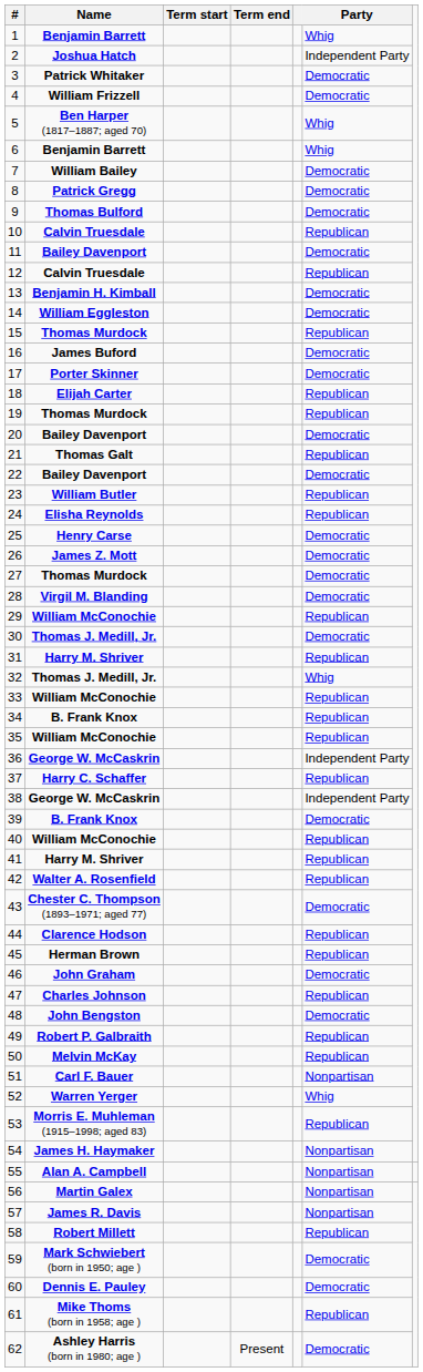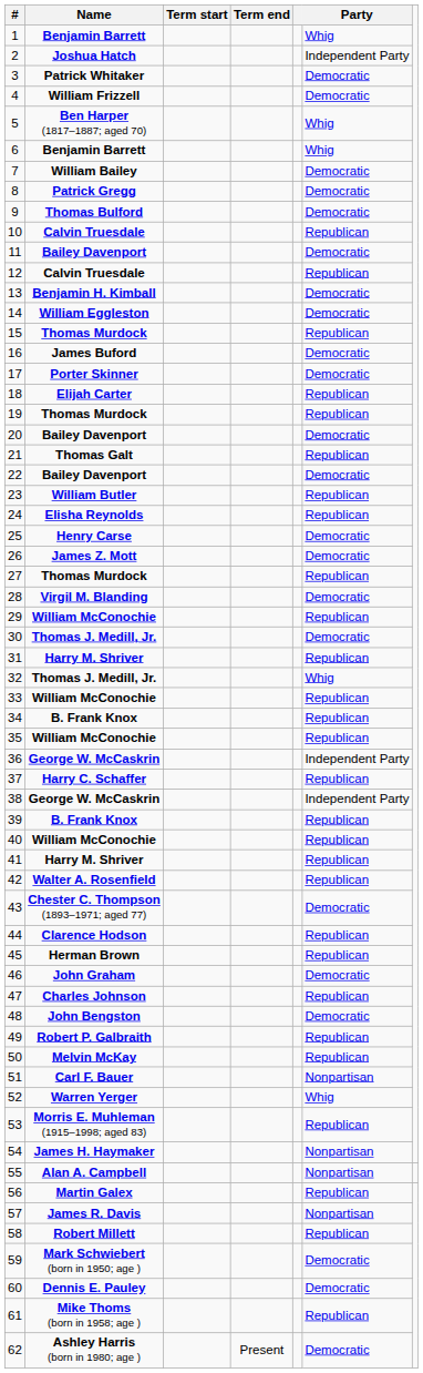 <table class="wikitable sortable">
 <tr>
 <th align=center>#</th>
 <th>Name</th>
 <th>Term start</th>
 <th>Term end</th>
 <th class=unsortable> </th>
 <th style="border-left-style:hidden; padding:0.1em 0;">Party</th>
 </tr>
 <tr>
 <td align=center>1</td>
 <td align=center><strong><a href='#'>Benjamin Barrett</a></strong></td>
 <td align=center></td>
 <td align=center></td>
 <td bgcolor=></td>
 <td><a href='#'>Whig</a></td>
 </tr>
 <tr>
 <td align=center>2</td>
 <td align=center><strong><a href='#'>Joshua Hatch</a></strong></td>
 <td align=center></td>
 <td align=center></td>
 <td bgcolor=></td>
 <td>Independent Party</td>
 </tr>
 <tr>
 <td align=center>3</td>
 <td align=center><strong>Patrick Whitaker</strong></td>
 <td align=center></td>
 <td align=center></td>
 <td bgcolor=></td>
 <td><a href='#'>Democratic</a></td>
 </tr>
 <tr>
 <td align=center>4</td>
 <td align=center><strong>William Frizzell</strong></td>
 <td align=center></td>
 <td align=center></td>
 <td bgcolor=></td>
 <td><a href='#'>Democratic</a></td>
 </tr>
 <tr>
 <td align=center>5</td>
 <td align=center><strong><a href='#'>Ben Harper</a></strong><br><small>(1817–1887; aged 70)</small></td>
 <td align=center></td>
 <td align=center></td>
 <td bgcolor=></td>
 <td><a href='#'>Whig</a></td>
 </tr>
 <tr>
 <td align=center>6</td>
 <td align=center><strong>Benjamin Barrett</strong></td>
 <td align=center></td>
 <td align=center></td>
 <td bgcolor=></td>
 <td><a href='#'>Whig</a></td>
 </tr>
 <tr>
 <td align=center>7</td>
 <td align=center><strong>William Bailey</strong></td>
 <td align=center></td>
 <td align=center></td>
 <td bgcolor=></td>
 <td><a href='#'>Democratic</a></td>
 </tr>
 <tr>
 <td align=center>8</td>
 <td align=center><strong><a href='#'>Patrick Gregg</a></strong></td>
 <td align=center></td>
 <td align=center></td>
 <td bgcolor=></td>
 <td><a href='#'>Democratic</a></td>
 </tr>
 <tr>
 <td align=center>9</td>
 <td align=center><strong><a href='#'>Thomas Bulford</a></strong></td>
 <td align=center></td>
 <td align=center></td>
 <td bgcolor=></td>
 <td><a href='#'>Democratic</a></td>
 </tr>
 <tr>
 <td align=center>10</td>
 <td align=center><strong><a href='#'>Calvin Truesdale</a></strong></td>
 <td align=center></td>
 <td align=center></td>
 <td bgcolor=></td>
 <td><a href='#'>Republican</a></td>
 </tr>
 <tr>
 <td align=center>11</td>
 <td align=center><strong><a href='#'>Bailey Davenport</a></strong></td>
 <td align=center></td>
 <td align=center></td>
 <td bgcolor=></td>
 <td><a href='#'>Democratic</a></td>
 </tr>
 <tr>
 <td align=center>12</td>
 <td align=center><strong>Calvin Truesdale</strong></td>
 <td align=center></td>
 <td align=center></td>
 <td bgcolor=></td>
 <td><a href='#'>Republican</a></td>
 </tr>
 <tr>
 <td align=center>13</td>
 <td align=center><strong><a href='#'>Benjamin H. Kimball</a></strong></td>
 <td align=center></td>
 <td align=center></td>
 <td bgcolor=></td>
 <td><a href='#'>Democratic</a></td>
 </tr>
 <tr>
 <td align=center>14</td>
 <td align=center><strong><a href='#'>William Eggleston</a></strong></td>
 <td align=center></td>
 <td align=center></td>
 <td bgcolor=></td>
 <td><a href='#'>Democratic</a></td>
 </tr>
 <tr>
 <td align=center>15</td>
 <td align=center><strong><a href='#'>Thomas Murdock</a></strong></td>
 <td align=center></td>
 <td align=center></td>
 <td bgcolor=></td>
 <td><a href='#'>Republican</a></td>
 </tr>
 <tr>
 <td align=center>16</td>
 <td align=center><strong>James Buford</strong></td>
 <td align=center></td>
 <td align=center></td>
 <td bgcolor=></td>
 <td><a href='#'>Democratic</a></td>
 </tr>
 <tr>
 <td align=center>17</td>
 <td align=center><strong><a href='#'>Porter Skinner</a></strong></td>
 <td align=center></td>
 <td align=center></td>
 <td bgcolor=></td>
 <td><a href='#'>Democratic</a></td>
 </tr>
 <tr>
 <td align=center>18</td>
 <td align=center><strong><a href='#'>Elijah Carter</a></strong></td>
 <td align=center></td>
 <td align=center></td>
 <td bgcolor=></td>
 <td><a href='#'>Republican</a></td>
 </tr>
 <tr>
 <td align=center>19</td>
 <td align=center><strong>Thomas Murdock</strong></td>
 <td align=center></td>
 <td align=center></td>
 <td bgcolor=></td>
 <td><a href='#'>Republican</a></td>
 </tr>
 <tr>
 <td align=center>20</td>
 <td align=center><strong>Bailey Davenport</strong></td>
 <td align=center></td>
 <td align=center></td>
 <td bgcolor=></td>
 <td><a href='#'>Democratic</a></td>
 </tr>
 <tr>
 <td align=center>21</td>
 <td align=center><strong>Thomas Galt</strong></td>
 <td align=center></td>
 <td align=center></td>
 <td bgcolor=></td>
 <td><a href='#'>Republican</a></td>
 </tr>
 <tr>
 <td align=center>22</td>
 <td align=center><strong>Bailey Davenport</strong></td>
 <td align=center></td>
 <td align=center></td>
 <td bgcolor=></td>
 <td><a href='#'>Democratic</a></td>
 </tr>
 <tr>
 <td align=center>23</td>
 <td align=center><strong><a href='#'>William Butler</a></strong></td>
 <td align=center></td>
 <td align=center></td>
 <td bgcolor=></td>
 <td><a href='#'>Republican</a></td>
 </tr>
 <tr>
 <td align=center>24</td>
 <td align=center><strong><a href='#'>Elisha Reynolds</a></strong></td>
 <td align=center></td>
 <td align=center></td>
 <td bgcolor=></td>
 <td><a href='#'>Republican</a></td>
 </tr>
 <tr>
 <td align=center>25</td>
 <td align=center><strong><a href='#'>Henry Carse</a></strong></td>
 <td align=center></td>
 <td align=center></td>
 <td bgcolor=></td>
 <td><a href='#'>Democratic</a></td>
 </tr>
 <tr>
 <td align=center>26</td>
 <td align=center><strong><a href='#'>James Z. Mott</a></strong></td>
 <td align=center></td>
 <td align=center></td>
 <td bgcolor=></td>
 <td><a href='#'>Democratic</a></td>
 </tr>
 <tr>
 <td align=center>27</td>
 <td align=center><strong>Thomas Murdock</strong></td>
 <td align=center></td>
 <td align=center></td>
 <td bgcolor=></td>
-<td><a href='#'>Democratic</a></td>
+<td><a href='#'>Republican</a></td>
 </tr>
 <tr>
 <td align=center>28</td>
 <td align=center><strong><a href='#'>Virgil M. Blanding</a></strong></td>
 <td align=center></td>
 <td align=center></td>
 <td bgcolor=></td>
 <td><a href='#'>Democratic</a></td>
 </tr>
 <tr>
 <td align=center>29</td>
 <td align=center><strong><a href='#'>William McConochie</a></strong></td>
 <td align=center></td>
 <td align=center></td>
 <td bgcolor=></td>
 <td><a href='#'>Republican</a></td>
 </tr>
 <tr>
 <td align=center>30</td>
 <td align=center><strong><a href='#'>Thomas J. Medill, Jr.</a></strong></td>
 <td align=center></td>
 <td align=center></td>
 <td bgcolor=></td>
 <td><a href='#'>Democratic</a></td>
 </tr>
 <tr>
 <td align=center>31</td>
 <td align=center><strong><a href='#'>Harry M. Shriver</a></strong></td>
 <td align=center></td>
 <td align=center></td>
 <td bgcolor=></td>
 <td><a href='#'>Republican</a></td>
 </tr>
 <tr>
 <td align=center>32</td>
 <td align=center><strong>Thomas J. Medill, Jr.</strong></td>
 <td align=center></td>
 <td align=center></td>
 <td bgcolor=></td>
 <td><a href='#'>Whig</a></td>
 </tr>
 <tr>
 <td align=center>33</td>
 <td align=center><strong>William McConochie</strong></td>
 <td align=center></td>
 <td align=center></td>
 <td bgcolor=></td>
 <td><a href='#'>Republican</a></td>
 </tr>
 <tr>
 <td align=center>34</td>
 <td align=center><strong>B. Frank Knox</strong></td>
 <td align=center></td>
 <td align=center></td>
 <td bgcolor=></td>
 <td><a href='#'>Republican</a></td>
 </tr>
 <tr>
 <td align=center>35</td>
 <td align=center><strong>William McConochie</strong></td>
 <td align=center></td>
 <td align=center></td>
 <td bgcolor=></td>
 <td><a href='#'>Republican</a></td>
 </tr>
 <tr>
 <td align=center>36</td>
 <td align=center><strong><a href='#'>George W. McCaskrin</a></strong></td>
 <td align=center></td>
 <td align=center></td>
 <td bgcolor=></td>
 <td>Independent Party</td>
 </tr>
 <tr>
 <td align=center>37</td>
 <td align=center><strong><a href='#'>Harry C. Schaffer</a></strong></td>
 <td align=center></td>
 <td align=center></td>
 <td bgcolor=></td>
 <td><a href='#'>Republican</a></td>
 </tr>
 <tr>
 <td align=center>38</td>
 <td align=center><strong>George W. McCaskrin</strong></td>
 <td align=center></td>
 <td align=center></td>
 <td bgcolor=></td>
 <td>Independent Party</td>
 </tr>
 <tr>
 <td align=center>39</td>
 <td align=center><strong><a href='#'>B. Frank Knox</a></strong></td>
 <td align=center></td>
 <td align=center></td>
 <td bgcolor=></td>
-<td><a href='#'>Democratic</a></td>
+<td><a href='#'>Republican</a></td>
 </tr>
 <tr>
 <td align=center>40</td>
 <td align=center><strong>William McConochie</strong></td>
 <td align=center></td>
 <td align=center></td>
 <td bgcolor=></td>
 <td><a href='#'>Republican</a></td>
 </tr>
 <tr>
 <td align=center>41</td>
 <td align=center><strong>Harry M. Shriver</strong></td>
 <td align=center></td>
 <td align=center></td>
 <td bgcolor=></td>
 <td><a href='#'>Republican</a></td>
 </tr>
 <tr>
 <td align=center>42</td>
 <td align=center><strong><a href='#'>Walter A. Rosenfield</a></strong></td>
 <td align=center></td>
 <td align=center></td>
 <td bgcolor=></td>
 <td><a href='#'>Republican</a></td>
 </tr>
 <tr>
 <td align=center>43</td>
 <td align=center><strong><a href='#'>Chester C. Thompson</a></strong><br><small>(1893–1971; aged 77)</small></td>
 <td align=center></td>
 <td align=center></td>
 <td bgcolor=></td>
 <td><a href='#'>Democratic</a></td>
 </tr>
 <tr>
 <td align=center>44</td>
 <td align=center><strong><a href='#'>Clarence Hodson</a></strong></td>
 <td align=center></td>
 <td align=center></td>
 <td bgcolor=></td>
 <td><a href='#'>Republican</a></td>
 </tr>
 <tr>
 <td align=center>45</td>
 <td align=center><strong>Herman Brown</strong></td>
 <td align=center></td>
 <td align=center></td>
 <td bgcolor=></td>
 <td><a href='#'>Republican</a></td>
 </tr>
 <tr>
 <td align=center>46</td>
 <td align=center><strong><a href='#'>John Graham</a></strong></td>
 <td align=center></td>
 <td align=center></td>
 <td bgcolor=></td>
 <td><a href='#'>Democratic</a></td>
 </tr>
 <tr>
 <td align=center>47</td>
 <td align=center><strong><a href='#'>Charles Johnson</a></strong></td>
 <td align=center></td>
 <td align=center></td>
 <td bgcolor=></td>
 <td><a href='#'>Republican</a></td>
 </tr>
 <tr>
 <td align=center>48</td>
 <td align=center><strong><a href='#'>John Bengston</a></strong></td>
 <td align=center></td>
 <td align=center></td>
 <td bgcolor=></td>
 <td><a href='#'>Democratic</a></td>
 </tr>
 <tr>
 <td align=center>49</td>
 <td align=center><strong><a href='#'>Robert P. Galbraith</a></strong></td>
 <td align=center></td>
 <td align=center></td>
 <td bgcolor=></td>
 <td><a href='#'>Republican</a></td>
 </tr>
 <tr>
 <td align=center>50</td>
 <td align=center><strong><a href='#'>Melvin McKay</a></strong></td>
 <td align=center></td>
 <td align=center></td>
 <td bgcolor=></td>
 <td><a href='#'>Republican</a></td>
 </tr>
 <tr>
 <td align=center>51</td>
 <td align=center><strong><a href='#'>Carl F. Bauer</a></strong></td>
 <td align=center></td>
 <td align=center></td>
 <td bgcolor=></td>
 <td><a href='#'>Nonpartisan</a></td>
 </tr>
 <tr>
 <td align=center>52</td>
 <td align=center><strong><a href='#'>Warren Yerger</a></strong></td>
 <td align=center></td>
 <td align=center></td>
 <td bgcolor=></td>
 <td><a href='#'>Whig</a></td>
 </tr>
 <tr>
 <td align=center>53</td>
 <td align=center><strong><a href='#'>Morris E. Muhleman</a></strong><br><small>(1915–1998; aged 83)</small></td>
 <td align=center></td>
 <td align=center></td>
 <td bgcolor=></td>
 <td><a href='#'>Republican</a></td>
 </tr>
 <tr>
 <td align=center>54</td>
 <td align=center><strong><a href='#'>James H. Haymaker</a></strong></td>
 <td align=center></td>
 <td align=center></td>
 <td bgcolor=></td>
 <td><a href='#'>Nonpartisan</a></td>
 </tr>
 <tr>
 <td align=center>55</td>
 <td align=center><strong><a href='#'>Alan A. Campbell</a></strong></td>
 <td align=center></td>
 <td align=center></td>
 <td bgcolor=></td>
 <td><a href='#'>Nonpartisan</a></td>
 <td></td>
 </tr>
 <tr>
 <td align=center>56</td>
 <td align=center><strong><a href='#'>Martin Galex</a></strong></td>
 <td align=center></td>
 <td align=center></td>
 <td bgcolor=></td>
-<td><a href='#'>Nonpartisan</a></td>
+<td><a href='#'>Republican</a></td>
 </tr>
 <tr>
 <td align=center>57</td>
 <td align=center><strong><a href='#'>James R. Davis</a></strong></td>
 <td align=center></td>
 <td align=center></td>
 <td bgcolor=></td>
 <td><a href='#'>Nonpartisan</a></td>
 </tr>
 <tr>
 <td align=center>58</td>
 <td align=center><strong><a href='#'>Robert Millett</a></strong></td>
 <td align=center></td>
 <td align=center></td>
 <td bgcolor=></td>
 <td><a href='#'>Republican</a></td>
 </tr>
 <tr>
 <td align=center>59</td>
 <td align=center><strong><a href='#'>Mark Schwiebert</a></strong><br><small>(born in 1950; age )</small></td>
 <td align=center></td>
 <td align=center></td>
 <td bgcolor=></td>
 <td><a href='#'>Democratic</a></td>
 </tr>
 <tr>
 <td align=center>60</td>
 <td align=center><strong><a href='#'>Dennis E. Pauley</a></strong></td>
 <td align=center></td>
 <td align=center></td>
 <td bgcolor=></td>
 <td><a href='#'>Democratic</a></td>
 </tr>
 <tr>
 <td align=center>61</td>
 <td align=center><strong><a href='#'>Mike Thoms</a></strong><br><small>(born in 1958; age )</small></td>
 <td align=center></td>
 <td align=center></td>
 <td bgcolor=></td>
 <td><a href='#'>Republican</a></td>
 </tr>
 <tr>
 <td align=center>62</td>
 <td align=center><strong>Ashley Harris</strong><br><small>(born in 1980; age )</small></td>
 <td align=center></td>
 <td align=center>Present</td>
 <td bgcolor=></td>
 <td><a href='#'>Democratic</a></td>
 </tr>
 </table>
